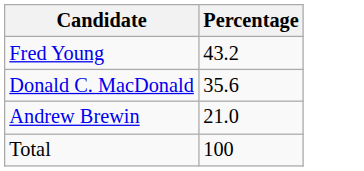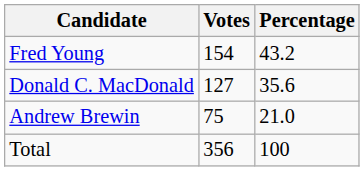 <table class="wikitable">
 <tr>
 <th>Candidate</th>
+<th>Votes</th>
 <th>Percentage</th>
 </tr>
 <tr>
 <td><a href='#'>Fred Young</a></td>
+<td>154</td>
 <td>43.2</td>
 </tr>
 <tr>
 <td><a href='#'>Donald C. MacDonald</a></td>
+<td>127</td>
 <td>35.6</td>
 </tr>
 <tr>
 <td><a href='#'>Andrew Brewin</a></td>
+<td>75</td>
 <td>21.0</td>
 </tr>
 <tr>
 <td>Total</td>
+<td>356</td>
 <td>100</td>
 </tr>
 </table>
